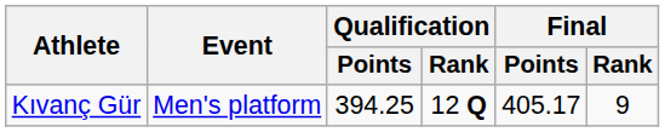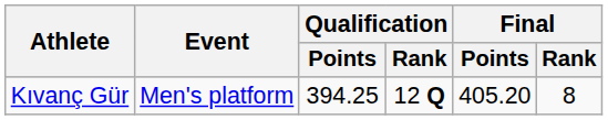 <table class="wikitable" style="font-size:90%">
 <tr>
 <th rowspan="2">Athlete</th>
 <th rowspan="2">Event</th>
 <th colspan=2>Qualification</th>
 <th colspan=2>Final</th>
 </tr>
 <tr style="font-size:95%">
 <th>Points</th>
 <th>Rank</th>
 <th>Points</th>
 <th>Rank</th>
 </tr>
 <tr align=center>
 <td align=left><a href='#'>Kıvanç Gür</a></td>
 <td align=left><a href='#'>Men's platform</a></td>
 <td>394.25</td>
 <td>12 <strong>Q</strong></td>
-<td>405.17</td>
-<td>9</td>
+<td>405.20</td>
+<td>8</td>
 </tr>
 </table>
